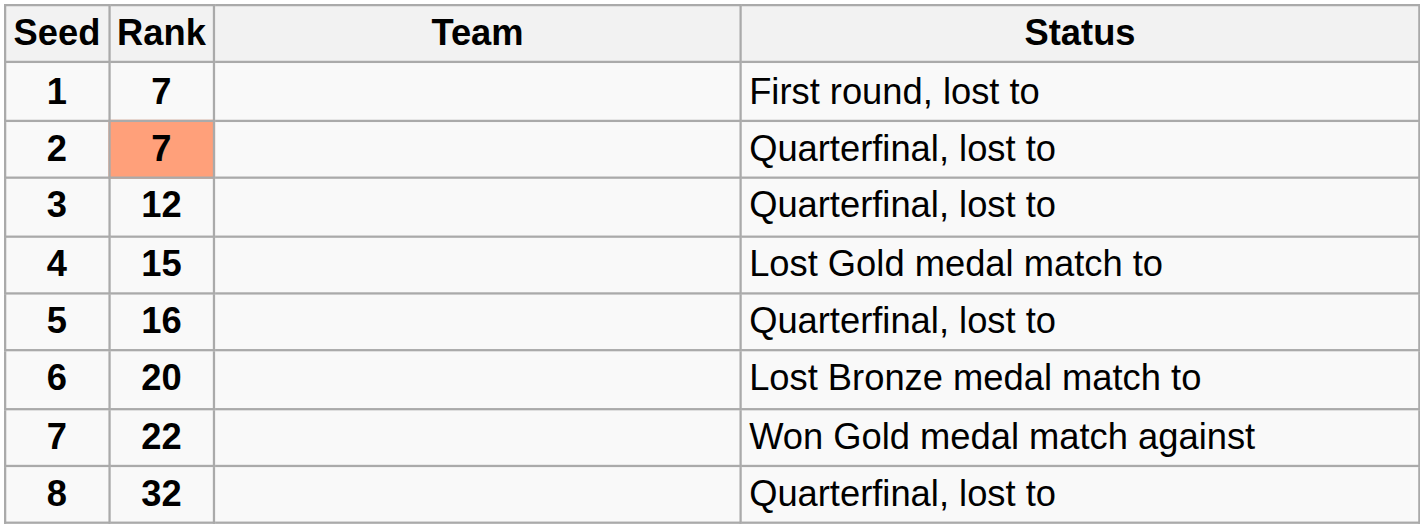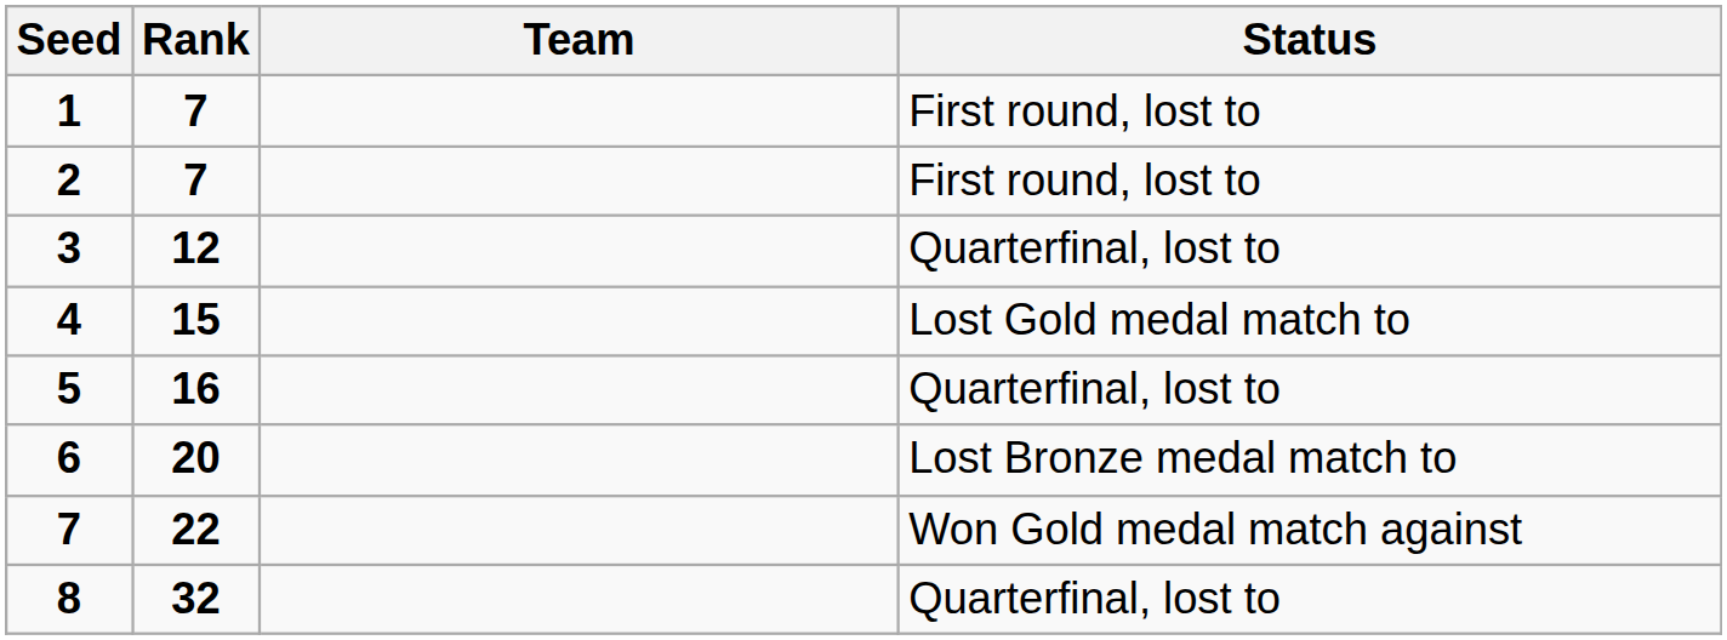 <table class="wikitable sortable" style="margin:1em auto;">
 <tr>
 <th>Seed</th>
 <th>Rank</th>
 <th width=300>Team</th>
 <th width=375>Status</th>
 </tr>
 <tr>
 <td align=center><strong>1</strong></td>
 <td align=center><strong>7</strong></td>
 <td></td>
 <td>First round, lost to </td>
 </tr>
 <tr>
 <td align=center><strong>2</strong></td>
-<td align=center style="background: lightsalmon;"><strong>7</strong></td>
+<td align=center><strong>7</strong></td>
 <td></td>
-<td>Quarterfinal, lost to </td>
+<td>First round, lost to </td>
 </tr>
 <tr>
 <td align=center><strong>3</strong></td>
 <td align=center><strong>12</strong></td>
 <td></td>
 <td>Quarterfinal, lost to </td>
 </tr>
 <tr>
 <td align=center><strong>4</strong></td>
 <td align=center><strong>15</strong></td>
 <td></td>
 <td>Lost Gold medal match to </td>
 </tr>
 <tr>
 <td align=center><strong>5</strong></td>
 <td align=center><strong>16</strong></td>
 <td></td>
 <td>Quarterfinal, lost to </td>
 </tr>
 <tr>
 <td align=center><strong>6</strong></td>
 <td align=center><strong>20</strong></td>
 <td></td>
 <td>Lost Bronze medal match to </td>
 </tr>
 <tr>
 <td align=center><strong>7</strong></td>
 <td align=center><strong>22</strong></td>
 <td></td>
 <td>Won Gold medal match against </td>
 </tr>
 <tr>
 <td align=center><strong>8</strong></td>
 <td align=center><strong>32</strong></td>
 <td></td>
 <td>Quarterfinal, lost to </td>
 </tr>
 </table>
